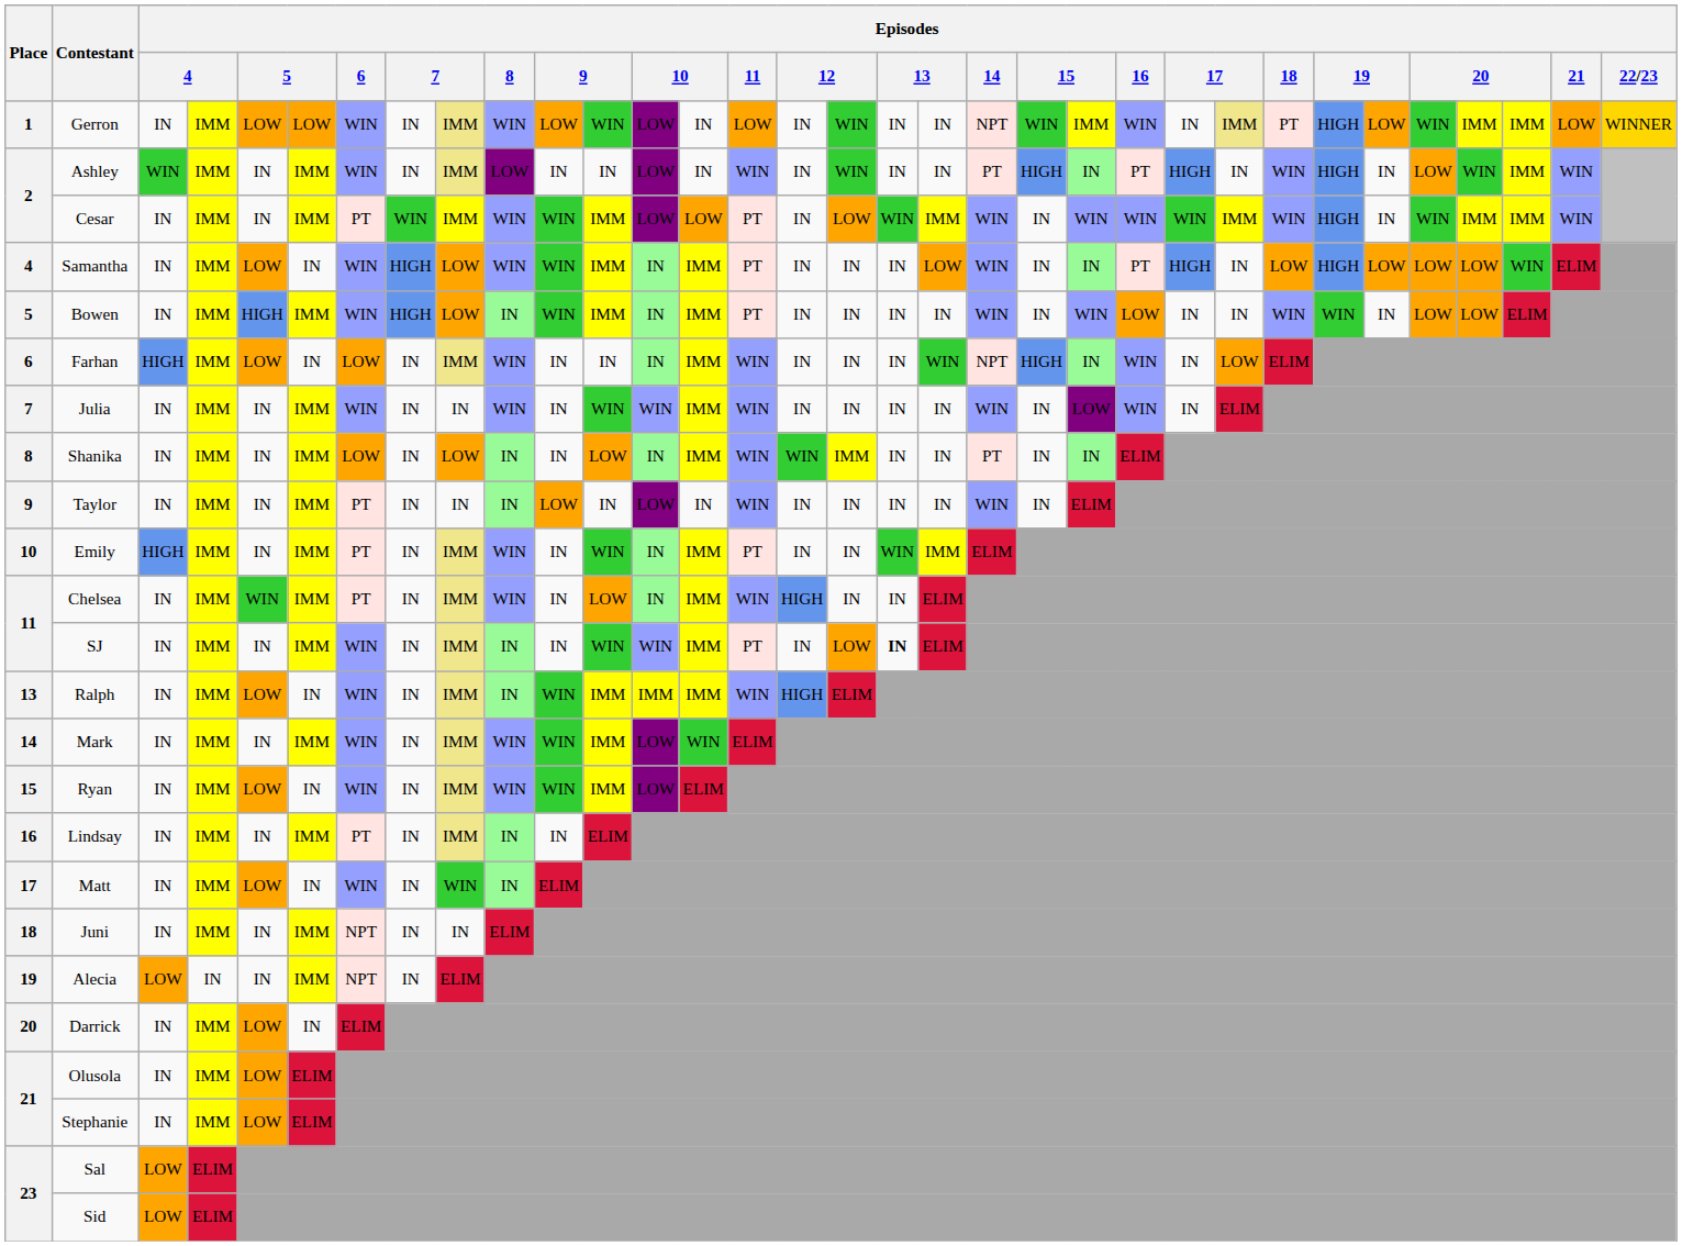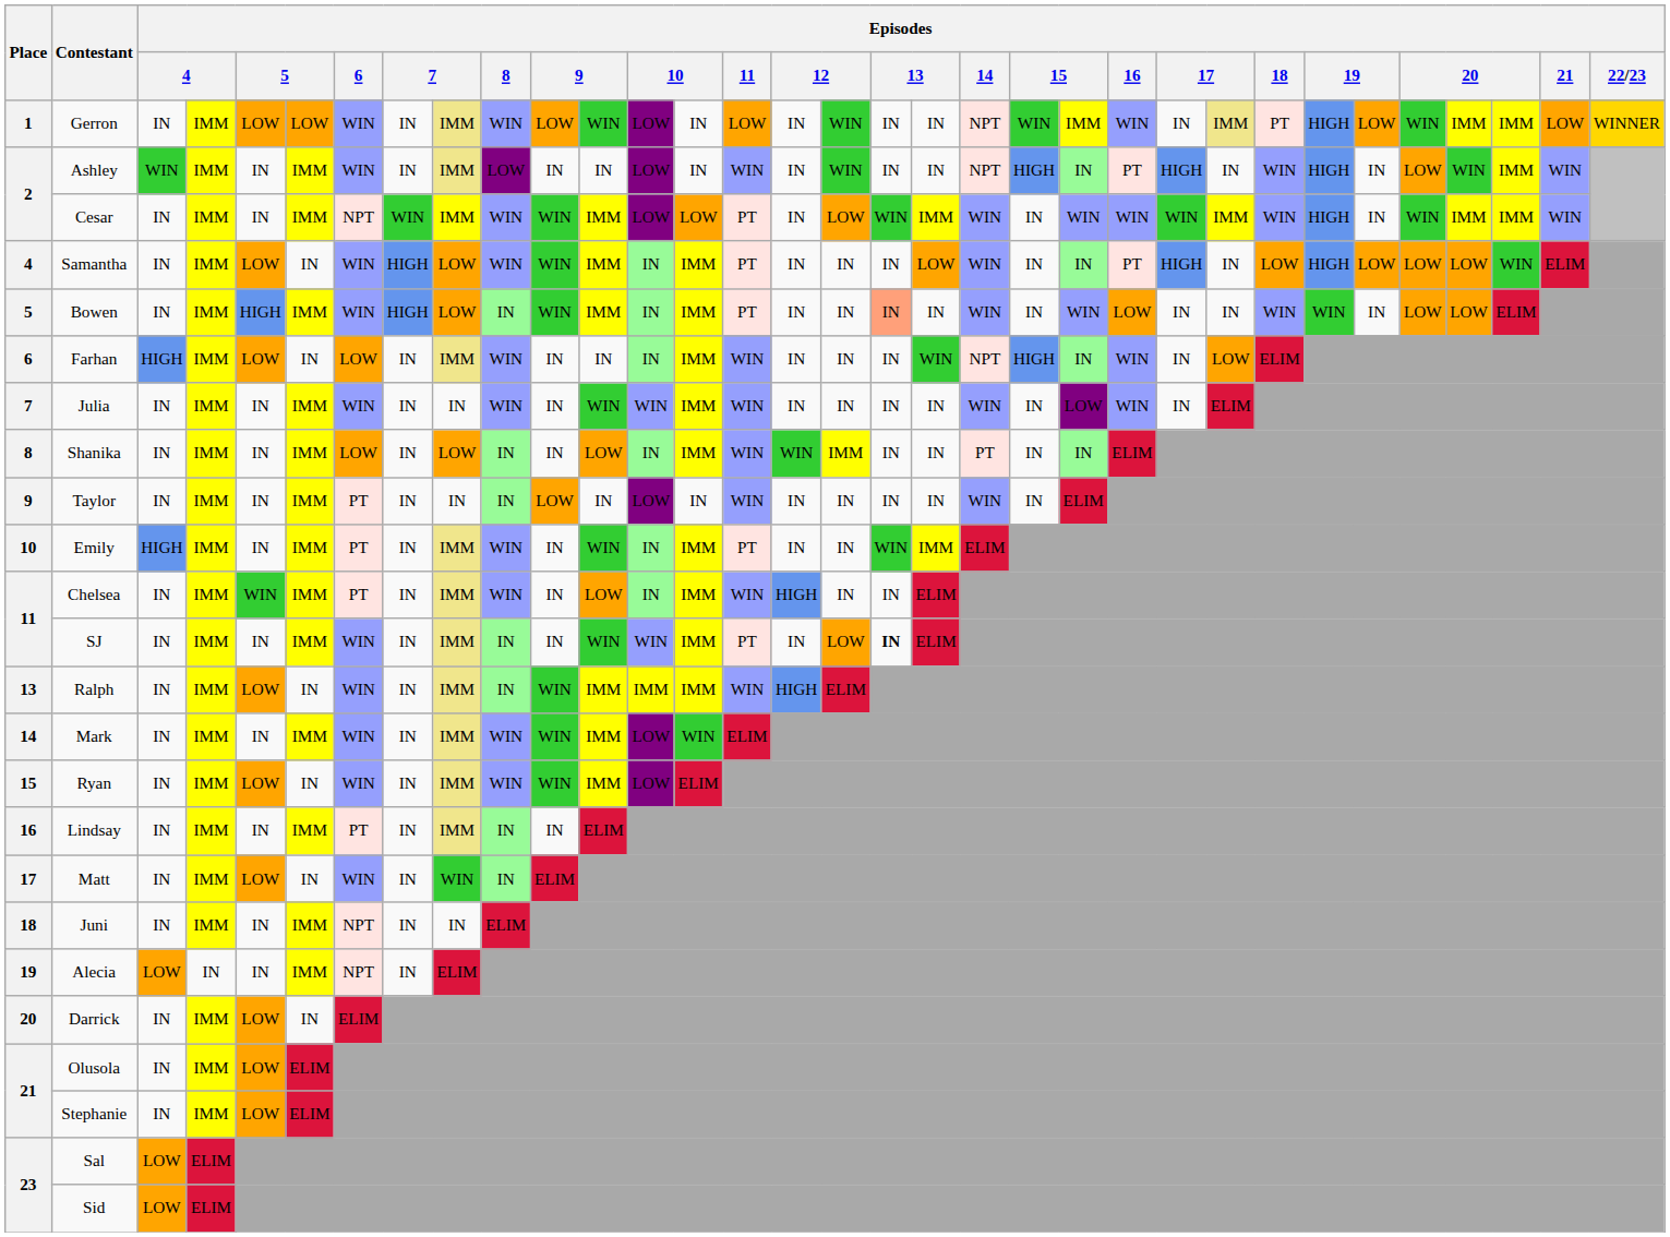 <table class="wikitable" style="text-align: center; font-size: 8pt; line-height:25px;">
 <tr>
 <th rowspan="2">Place</th>
 <th rowspan="2">Contestant</th>
 <th colspan="31">Episodes</th>
 </tr>
 <tr>
 <th colspan="2"><a href='#'>4</a></th>
 <th colspan="2"><a href='#'>5</a></th>
 <th><a href='#'>6</a></th>
 <th colspan="2"><a href='#'>7</a></th>
 <th><a href='#'>8</a></th>
 <th colspan="2"><a href='#'>9</a></th>
 <th colspan="2"><a href='#'>10</a></th>
 <th><a href='#'>11</a></th>
 <th colspan="2"><a href='#'>12</a></th>
 <th colspan="2"><a href='#'>13</a></th>
 <th><a href='#'>14</a></th>
 <th colspan="2"><a href='#'>15</a></th>
 <th><a href='#'>16</a></th>
 <th colspan="2"><a href='#'>17</a></th>
 <th><a href='#'>18</a></th>
 <th colspan="2"><a href='#'>19</a></th>
 <th colspan="3"><a href='#'>20</a></th>
 <th><a href='#'>21</a></th>
 <th><a href='#'>22</a>/<a href='#'>23</a></th>
 </tr>
 <tr>
 <th>1</th>
 <td>Gerron</td>
 <td>IN</td>
 <td style="background:yellow;">IMM</td>
 <td style="background:orange;">LOW</td>
 <td style="background:orange;">LOW</td>
 <td style="background:#959FFD;">WIN</td>
 <td>IN</td>
 <td style="background:khaki">IMM</td>
 <td style="background:#959FFD;">WIN</td>
 <td style="background:orange;">LOW</td>
 <td style="background:limegreen;">WIN</td>
 <td style="background:purple">LOW</td>
 <td>IN</td>
 <td style="background:orange">LOW</td>
 <td>IN</td>
 <td style="background:limegreen;">WIN</td>
 <td>IN</td>
 <td>IN</td>
 <td style="background:mistyrose;">NPT</td>
 <td style="background:limegreen;">WIN</td>
 <td style="background:yellow">IMM</td>
 <td style="background:#959FFD;">WIN</td>
 <td>IN</td>
 <td style="background:khaki">IMM</td>
 <td style="background:mistyrose;">PT</td>
 <td style="background:cornflowerblue;">HIGH</td>
 <td style="background:orange">LOW</td>
 <td style="background:limegreen;">WIN</td>
 <td style="background:yellow">IMM</td>
 <td style="background:yellow">IMM</td>
 <td style="background:orange">LOW</td>
 <td style="background:gold;">WINNER</td>
 </tr>
 <tr>
 <th rowspan=2>2</th>
 <td>Ashley</td>
 <td style="background:limegreen;">WIN</td>
 <td style="background:yellow">IMM</td>
 <td>IN</td>
 <td style="background:yellow">IMM</td>
 <td style="background:#959FFD;">WIN</td>
 <td>IN</td>
 <td style="background:khaki">IMM</td>
 <td style="background:purple;">LOW</td>
 <td>IN</td>
 <td>IN</td>
 <td style="background:purple;">LOW</td>
 <td>IN</td>
 <td style="background:#959FFD;">WIN</td>
 <td>IN</td>
 <td style="background:limegreen;">WIN</td>
 <td>IN</td>
 <td>IN</td>
-<td style="background:mistyrose;">PT</td>
+<td style="background:mistyrose;">NPT</td>
 <td style="background:cornflowerblue;">HIGH</td>
 <td style="background:palegreen">IN</td>
 <td style="background:mistyrose;">PT</td>
 <td style="background:cornflowerblue;">HIGH</td>
 <td>IN</td>
 <td style="background:#959FFD;">WIN</td>
 <td style="background:cornflowerblue;">HIGH</td>
 <td>IN</td>
 <td style="background:orange">LOW</td>
 <td style="background:limegreen">WIN</td>
 <td style="background:yellow">IMM</td>
 <td style="background:#959FFD;">WIN</td>
 <td style="background:silver;" rowspan="2"></td>
 </tr>
 <tr>
 <td>Cesar</td>
 <td>IN</td>
 <td style="background:yellow;">IMM</td>
 <td>IN</td>
 <td style="background:yellow">IMM</td>
-<td style="background:mistyrose;">PT</td>
+<td style="background:mistyrose;">NPT</td>
 <td style="background:limegreen;">WIN</td>
 <td style="background:yellow">IMM</td>
 <td style="background:#959FFD;">WIN</td>
 <td style="background:limegreen;">WIN</td>
 <td style="background:yellow">IMM</td>
 <td style="background:purple">LOW</td>
 <td style="background:orange">LOW</td>
 <td style="background:mistyrose;">PT</td>
 <td>IN</td>
 <td style="background:orange">LOW</td>
 <td style="background:limegreen;">WIN</td>
 <td style="background:yellow">IMM</td>
 <td style="background:#959FFD;">WIN</td>
 <td>IN</td>
 <td style="background:#959FFD;">WIN</td>
 <td style="background:#959FFD;">WIN</td>
 <td style="background:limegreen;">WIN</td>
 <td style="background:yellow">IMM</td>
 <td style="background:#959FFD;">WIN</td>
 <td style="background:cornflowerblue;">HIGH</td>
 <td>IN</td>
 <td style="background:limegreen;">WIN</td>
 <td style="background:yellow">IMM</td>
 <td style="background:yellow">IMM</td>
 <td style="background:#959FFD;">WIN</td>
 </tr>
 <tr>
 <th>4</th>
 <td>Samantha</td>
 <td>IN</td>
 <td style="background:yellow;">IMM</td>
 <td style="background:orange;">LOW</td>
 <td>IN</td>
 <td style="background:#959FFD;">WIN</td>
 <td style="background:cornflowerblue;">HIGH</td>
 <td style="background:orange;">LOW</td>
 <td style="background:#959FFD;">WIN</td>
 <td style="background:limegreen;">WIN</td>
 <td style="background:yellow">IMM</td>
 <td style="background:palegreen;">IN</td>
 <td style="background:yellow">IMM</td>
 <td style="background:mistyrose;">PT</td>
 <td>IN</td>
 <td>IN</td>
 <td>IN</td>
 <td style="background:orange">LOW</td>
 <td style="background:#959FFD;">WIN</td>
 <td>IN</td>
 <td style="background:palegreen">IN</td>
 <td style="background:mistyrose;">PT</td>
 <td style="background:cornflowerblue;">HIGH</td>
 <td>IN</td>
 <td style="background:orange">LOW</td>
 <td style="background:cornflowerblue;">HIGH</td>
 <td style="background:orange">LOW</td>
 <td style="background:orange">LOW</td>
 <td style="background:orange">LOW</td>
 <td style="background:limegreen;">WIN</td>
 <td style="background:crimson">ELIM</td>
 <td style="background:darkgrey;"></td>
 </tr>
 <tr>
 <th>5</th>
 <td>Bowen</td>
 <td>IN</td>
 <td style="background:yellow;">IMM</td>
 <td style="background:cornflowerblue;">HIGH</td>
 <td style="background:yellow">IMM</td>
 <td style="background:#959FFD;">WIN</td>
 <td style="background:cornflowerblue;">HIGH</td>
 <td style="background:orange;">LOW</td>
 <td style="background:palegreen">IN</td>
 <td style="background:limegreen;">WIN</td>
 <td style="background:yellow">IMM</td>
 <td style="background:palegreen">IN</td>
 <td style="background:yellow">IMM</td>
 <td style="background:mistyrose;">PT</td>
 <td>IN</td>
 <td>IN</td>
-<td>IN</td>
+<td style="background: lightsalmon;">IN</td>
 <td>IN</td>
 <td style="background:#959FFD;">WIN</td>
 <td>IN</td>
 <td style="background:#959FFD;">WIN</td>
 <td style="background:orange;">LOW</td>
 <td>IN</td>
 <td>IN</td>
 <td style="background:#959FFD;">WIN</td>
 <td style="background:limegreen;">WIN</td>
 <td>IN</td>
 <td style="background:orange">LOW</td>
 <td style="background:orange">LOW</td>
 <td style="background:crimson;">ELIM</td>
 <td colspan="2" style="background:darkgrey;"></td>
 </tr>
 <tr>
 <th>6</th>
 <td>Farhan</td>
 <td style="background:cornflowerblue;">HIGH</td>
 <td style="background:yellow;">IMM</td>
 <td style="background:orange;">LOW</td>
 <td>IN</td>
 <td style="background:orange;">LOW</td>
 <td>IN</td>
 <td style="background:khaki">IMM</td>
 <td style="background:#959FFD;">WIN</td>
 <td>IN</td>
 <td>IN</td>
 <td style="background:palegreen;">IN</td>
 <td style="background:yellow;">IMM</td>
 <td style="background:#959FFD;">WIN</td>
 <td>IN</td>
 <td>IN</td>
 <td>IN</td>
 <td style="background:limegreen;">WIN</td>
 <td style="background:mistyrose;">NPT</td>
 <td style="background:cornflowerblue;">HIGH</td>
 <td style="background:palegreen">IN</td>
 <td style="background:#959FFD;">WIN</td>
 <td>IN</td>
 <td style="background:orange;">LOW</td>
 <td style="background:crimson;">ELIM</td>
 <td colspan="7" style="background:darkgrey;"></td>
 </tr>
 <tr>
 <th>7</th>
 <td>Julia</td>
 <td>IN</td>
 <td style="background:yellow;">IMM</td>
 <td>IN</td>
 <td style="background:yellow;">IMM</td>
 <td style="background:#959FFD;">WIN</td>
 <td>IN</td>
 <td>IN</td>
 <td style="background:#959FFD;">WIN</td>
 <td>IN</td>
 <td style="background:limegreen;">WIN</td>
 <td style="background:#959FFD;">WIN</td>
 <td style="background:yellow;">IMM</td>
 <td style="background:#959FFD;">WIN</td>
 <td>IN</td>
 <td>IN</td>
 <td>IN</td>
 <td>IN</td>
 <td style="background:#959FFD;">WIN</td>
 <td>IN</td>
 <td style="background:purple;">LOW</td>
 <td style="background:#959FFD;">WIN</td>
 <td>IN</td>
 <td style="background:crimson;">ELIM</td>
 <td colspan="8" style="background:darkgrey;"></td>
 </tr>
 <tr>
 <th>8</th>
 <td>Shanika</td>
 <td>IN</td>
 <td style="background:yellow;">IMM</td>
 <td>IN</td>
 <td style="background:yellow;">IMM</td>
 <td style="background:orange;">LOW</td>
 <td>IN</td>
 <td style="background:orange;">LOW</td>
 <td style="background:palegreen">IN</td>
 <td>IN</td>
 <td style="background:orange;">LOW</td>
 <td style="background:palegreen;">IN</td>
 <td style="background:yellow;">IMM</td>
 <td style="background:#959FFD;">WIN</td>
 <td style="background:limegreen;">WIN</td>
 <td style="background:yellow;">IMM</td>
 <td>IN</td>
 <td>IN</td>
 <td style="background:mistyrose;">PT</td>
 <td>IN</td>
 <td style="background:palegreen">IN</td>
 <td style="background:crimson;">ELIM</td>
 <td colspan="10" style="background:darkgrey;"></td>
 </tr>
 <tr>
 <th>9</th>
 <td>Taylor</td>
 <td>IN</td>
 <td style="background:yellow;">IMM</td>
 <td>IN</td>
 <td style="background:yellow;">IMM</td>
 <td style="background:mistyrose;">PT</td>
 <td>IN</td>
 <td>IN</td>
 <td style="background:palegreen">IN</td>
 <td style="background:orange;">LOW</td>
 <td>IN</td>
 <td style="background:purple;">LOW</td>
 <td>IN</td>
 <td style="background:#959FFD;">WIN</td>
 <td>IN</td>
 <td>IN</td>
 <td>IN</td>
 <td>IN</td>
 <td style="background:#959FFD;">WIN</td>
 <td>IN</td>
 <td style="background:crimson;">ELIM</td>
 <td colspan="11" style="background:darkgrey;"></td>
 </tr>
 <tr>
 <th>10</th>
 <td>Emily</td>
 <td style="background:cornflowerblue;">HIGH</td>
 <td style="background:yellow;">IMM</td>
 <td>IN</td>
 <td style="background:yellow">IMM</td>
 <td style="background:mistyrose;">PT</td>
 <td>IN</td>
 <td style="background:khaki">IMM</td>
 <td style="background:#959FFD;">WIN</td>
 <td>IN</td>
 <td style="background:limegreen;">WIN</td>
 <td style="background:palegreen;">IN</td>
 <td style="background:yellow">IMM</td>
 <td style="background:mistyrose;">PT</td>
 <td>IN</td>
 <td>IN</td>
 <td style="background:limegreen;">WIN</td>
 <td style="background:yellow">IMM</td>
 <td style="background:crimson;">ELIM</td>
 <td colspan="13" style="background:darkgrey;"></td>
 </tr>
 <tr>
 <th rowspan="2">11</th>
 <td>Chelsea</td>
 <td>IN</td>
 <td style="background:yellow;">IMM</td>
 <td style="background:limegreen;">WIN</td>
 <td style="background:yellow">IMM</td>
 <td style="background:mistyrose;">PT</td>
 <td>IN</td>
 <td style="background:khaki">IMM</td>
 <td style="background:#959FFD;">WIN</td>
 <td>IN</td>
 <td style="background:orange;">LOW</td>
 <td style="background:palegreen;">IN</td>
 <td style="background:yellow">IMM</td>
 <td style="background:#959FFD;">WIN</td>
 <td style="background:cornflowerblue;">HIGH</td>
 <td>IN</td>
 <td>IN</td>
 <td style="background:crimson;">ELIM</td>
 <td colspan="14" style="background:darkgrey;"></td>
 </tr>
 <tr>
 <td>SJ</td>
 <td>IN</td>
 <td style="background:yellow;">IMM</td>
 <td>IN</td>
 <td style="background:yellow;">IMM</td>
 <td style="background:#959FFD;">WIN</td>
 <td>IN</td>
 <td style="background:khaki;">IMM</td>
 <td style="background:palegreen">IN</td>
 <td>IN</td>
 <td style="background:limegreen;">WIN</td>
 <td style="background:#959FFD;">WIN</td>
 <td style="background:yellow;">IMM</td>
 <td style="background:mistyrose;">PT</td>
 <td>IN</td>
 <td style="background:orange">LOW</td>
 <td><strong>IN</strong></td>
 <td style="background:crimson;">ELIM</td>
 <td colspan="14" style="background:darkgrey;"></td>
 </tr>
 <tr>
 <th>13</th>
 <td>Ralph</td>
 <td>IN</td>
 <td style="background:yellow;">IMM</td>
 <td style="background:orange;">LOW</td>
 <td>IN</td>
 <td style="background:#959FFD;">WIN</td>
 <td>IN</td>
 <td style="background:khaki;">IMM</td>
 <td style="background:palegreen">IN</td>
 <td style="background:limegreen;">WIN</td>
 <td style="background:yellow">IMM</td>
 <td style="background:yellow">IMM</td>
 <td style="background:yellow">IMM</td>
 <td style="background:#959FFD;">WIN</td>
 <td style="background:cornflowerblue;">HIGH</td>
 <td style="background:crimson;">ELIM</td>
 <td style="background:darkgrey;" colspan="16"></td>
 </tr>
 <tr>
 <th>14</th>
 <td>Mark</td>
 <td>IN</td>
 <td style="background:yellow;">IMM</td>
 <td>IN</td>
 <td style="background:yellow;">IMM</td>
 <td style="background:#959FFD;">WIN</td>
 <td>IN</td>
 <td style="background:khaki">IMM</td>
 <td style="background:#959FFD;">WIN</td>
 <td style="backgrouND:limegreen;">WIN</td>
 <td style="background:yellow">IMM</td>
 <td style="background:purple;">LOW</td>
 <td style="background:limegreen;">WIN</td>
 <td style="background:crimson;">ELIM</td>
 <td colspan="18" style="background:darkgrey;"></td>
 </tr>
 <tr>
 <th>15</th>
 <td>Ryan</td>
 <td>IN</td>
 <td style="background:yellow;">IMM</td>
 <td style="background:orange;">LOW</td>
 <td>IN</td>
 <td style="background:#959FFD;">WIN</td>
 <td>IN</td>
 <td style="background:khaki;">IMM</td>
 <td style="background:#959FFD;">WIN</td>
 <td style="background:limegreen;">WIN</td>
 <td style="background:yellow">IMM</td>
 <td style="background:purple;">LOW</td>
 <td style="background:crimson;">ELIM</td>
 <td colspan="19" style="background:darkgrey;"></td>
 </tr>
 <tr>
 <th>16</th>
 <td>Lindsay</td>
 <td>IN</td>
 <td style="background:yellow;">IMM</td>
 <td>IN</td>
 <td style="background:yellow;">IMM</td>
 <td style="background:mistyrose;">PT</td>
 <td>IN</td>
 <td style="background:khaki">IMM</td>
 <td style="background:palegreen">IN</td>
 <td>IN</td>
 <td style="background:crimson;">ELIM</td>
 <td colspan="21" style="background:darkgrey;"></td>
 </tr>
 <tr>
 <th>17</th>
 <td>Matt</td>
 <td>IN</td>
 <td style="background:yellow;">IMM</td>
 <td style="background:orange;">LOW</td>
 <td>IN</td>
 <td style="background:#959FFD;">WIN</td>
 <td>IN</td>
 <td style="background:limegreen;">WIN</td>
 <td style="background:palegreen">IN</td>
 <td style="background:crimson;">ELIM</td>
 <td colspan="22" style="background:darkgrey;"></td>
 </tr>
 <tr>
 <th>18</th>
 <td>Juni</td>
 <td>IN</td>
 <td style="background:yellow;">IMM</td>
 <td>IN</td>
 <td style="background:yellow;">IMM</td>
 <td style="background:mistyrose;">NPT</td>
 <td>IN</td>
 <td>IN</td>
 <td style="background:crimson;">ELIM</td>
 <td colspan="23" style="background:darkgrey;"></td>
 </tr>
 <tr>
 <th>19</th>
 <td>Alecia</td>
 <td style="background:orange;">LOW</td>
 <td>IN</td>
 <td>IN</td>
 <td style="background:yellow">IMM</td>
 <td style="background:mistyrose;">NPT</td>
 <td>IN</td>
 <td style="background:crimson;">ELIM</td>
 <td colspan="24" style="background:darkgrey;"></td>
 </tr>
 <tr>
 <th>20</th>
 <td>Darrick</td>
 <td>IN</td>
 <td style="background:yellow;">IMM</td>
 <td style="background:orange;">LOW</td>
 <td>IN</td>
 <td style="background:crimson;">ELIM</td>
 <td colspan="26" style="background:darkgrey;"></td>
 </tr>
 <tr>
 <th rowspan="2">21</th>
 <td>Olusola</td>
 <td>IN</td>
 <td style="background:yellow;">IMM</td>
 <td style="background:orange;">LOW</td>
 <td style="background:crimson;">ELIM</td>
 <td colspan="27" style="background:darkgrey;"></td>
 </tr>
 <tr>
 <td>Stephanie</td>
 <td>IN</td>
 <td style="background:yellow;">IMM</td>
 <td style="background:orange;">LOW</td>
 <td style="background:crimson;">ELIM</td>
 <td colspan="27" style="background:darkgrey;"></td>
 </tr>
 <tr>
 <th rowspan="2">23</th>
 <td>Sal</td>
 <td style="background:orange;">LOW</td>
 <td style="background:crimson;">ELIM</td>
 <td colspan="29" style="background:darkgrey;"></td>
 </tr>
 <tr>
 <td>Sid</td>
 <td style="background:orange;">LOW</td>
 <td style="background:crimson;">ELIM</td>
 <td colspan="29" style="background:darkgrey;"></td>
 </tr>
 </table>
